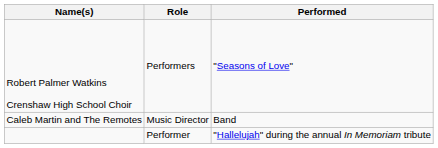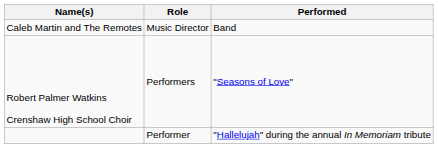 <table class="wikitable sortable">
 <tr>
 <th>Name(s)</th>
 <th>Role</th>
 <th>Performed</th>
 </tr>
 <tr>
+<td>Caleb Martin and The Remotes</td>
+<td>Music Director</td>
+<td>Band</td>
+</tr>
+<tr>
 <td>  <br>   <br>  <br>   <br> <br>  Robert Palmer Watkins  <br>   <br> Crenshaw High School Choir</td>
 <td>Performers</td>
 <td>"<a href='#'>Seasons of Love</a>"</td>
-</tr>
-<tr>
-<td>Caleb Martin and The Remotes</td>
-<td>Music Director</td>
-<td>Band</td>
 </tr>
 <tr>
 <td></td>
 <td>Performer</td>
 <td>"<a href='#'>Hallelujah</a>" during the annual <em>In Memoriam</em> tribute</td>
 </tr>
 </table>
